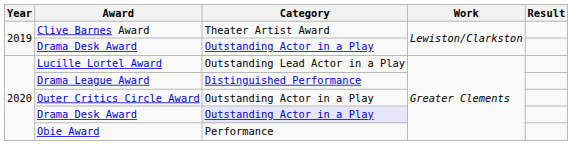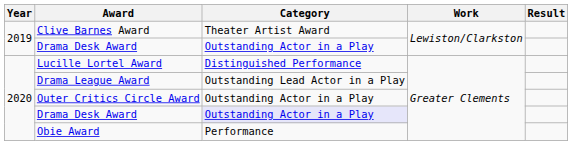 <table class="wikitable">
 <tr>
 <th>Year</th>
 <th>Award</th>
 <th>Category</th>
 <th>Work</th>
 <th>Result</th>
 </tr>
 <tr>
 <td rowspan="2">2019</td>
 <td><a href='#'>Clive Barnes</a> Award</td>
 <td>Theater Artist Award</td>
 <td rowspan="2"><em>Lewiston/Clarkston</em></td>
 <td></td>
 </tr>
 <tr>
 <td><a href='#'>Drama Desk Award</a></td>
 <td><a href='#'>Outstanding Actor in a Play</a></td>
 <td></td>
 </tr>
 <tr>
 <td rowspan="5">2020</td>
 <td><a href='#'>Lucille Lortel Award</a></td>
-<td>Outstanding Lead Actor in a Play</td>
+<td><a href='#'>Distinguished Performance</a></td>
 <td rowspan="5"><em>Greater Clements</em></td>
 <td></td>
 </tr>
 <tr>
 <td><a href='#'>Drama League Award</a></td>
-<td><a href='#'>Distinguished Performance</a></td>
+<td>Outstanding Lead Actor in a Play</td>
 <td></td>
 </tr>
 <tr>
 <td><a href='#'>Outer Critics Circle Award</a></td>
 <td>Outstanding Actor in a Play</td>
 <td></td>
 </tr>
 <tr>
 <td><a href='#'>Drama Desk Award</a></td>
 <td style="background: lavender;"><a href='#'>Outstanding Actor in a Play</a></td>
 <td></td>
 </tr>
 <tr>
 <td><a href='#'>Obie Award</a></td>
 <td>Performance</td>
 <td></td>
 </tr>
 </table>
